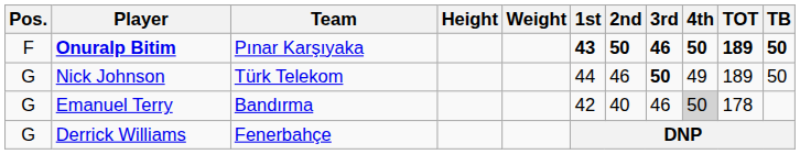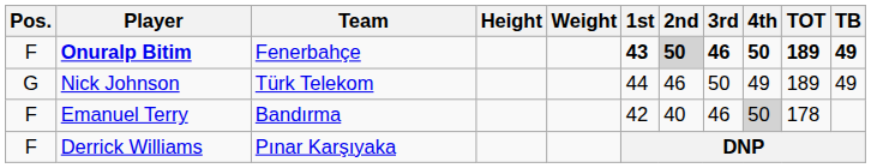 <table class="wikitable">
 <tr>
 <th>Pos.</th>
 <th style="width:150px;">Player</th>
 <th width=175>Team</th>
 <th>Height</th>
 <th>Weight</th>
 <th>1st</th>
 <th>2nd</th>
 <th>3rd</th>
 <th>4th</th>
 <th>TOT</th>
 <th>TB</th>
 </tr>
 <tr>
 <td style="text-align:center">F</td>
 <td><strong><a href='#'>Onuralp Bitim</a></strong></td>
-<td><a href='#'>Pınar Karşıyaka</a></td>
+<td><a href='#'>Fenerbahçe</a></td>
 <td align="center"></td>
 <td align="center"></td>
 <td><strong>43</strong></td>
-<td><strong>50</strong></td>
+<td style="background: lightgrey;"><strong>50</strong></td>
 <td><strong>46</strong></td>
 <td><strong>50</strong></td>
 <td><strong>189</strong></td>
-<td><strong>50</strong></td>
+<td><strong>49</strong></td>
 </tr>
 <tr>
 <td style="text-align:center">G</td>
 <td><a href='#'>Nick Johnson</a></td>
 <td><a href='#'>Türk Telekom</a></td>
 <td align="center"></td>
 <td align="center"></td>
 <td>44</td>
 <td>46</td>
-<td><strong>50</strong></td>
+<td>50</td>
 <td>49</td>
 <td>189</td>
-<td>50</td>
+<td>49</td>
 </tr>
 <tr>
-<td style="text-align:center">G</td>
+<td style="text-align:center">F</td>
 <td><a href='#'>Emanuel Terry</a></td>
 <td><a href='#'>Bandırma</a></td>
 <td align="center"></td>
 <td align="center"></td>
 <td>42</td>
 <td>40</td>
 <td>46</td>
 <td style="background: lightgrey;">50</td>
 <td>178</td>
 <td></td>
 </tr>
 <tr>
-<td style="text-align:center">G</td>
+<td style="text-align:center">F</td>
 <td><a href='#'>Derrick Williams</a></td>
-<td><a href='#'>Fenerbahçe</a></td>
+<td><a href='#'>Pınar Karşıyaka</a></td>
 <td align="center"></td>
 <td align="center"></td>
 <th colspan="6" style="text-align:center;">DNP</th>
 </tr>
 </table>
